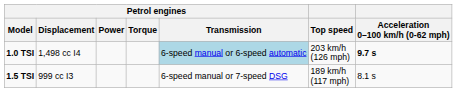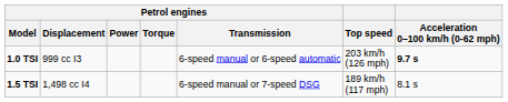 <table class="wikitable" style="text-align:left; font-size:90%;">
 <tr>
 <th colspan="5">Petrol engines</th>
 <th></th>
 <th></th>
 </tr>
 <tr>
 <th>Model</th>
 <th>Displacement</th>
 <th>Power</th>
 <th>Torque</th>
 <th>Transmission</th>
 <th>Top speed</th>
 <th><strong>Acceleration</strong><br><strong>0–100 km/h (0-62 mph)</strong></th>
 </tr>
 <tr>
 <td><strong>1.0 TSI</strong></td>
-<td>1,498 cc I4</td>
+<td>999 cc I3</td>
 <td></td>
 <td></td>
-<td style="background: lightblue;">6-speed <a href='#'>manual</a> or 6-speed <a href='#'>automatic</a></td>
+<td>6-speed <a href='#'>manual</a> or 6-speed <a href='#'>automatic</a></td>
 <td>203 km/h<br>(126 mph)</td>
 <td><strong>9.7 s</strong></td>
 </tr>
 <tr>
 <td><strong>1.5 TSI</strong></td>
-<td>999 cc I3</td>
+<td>1,498 cc I4</td>
 <td></td>
 <td></td>
 <td>6-speed manual or 7-speed <a href='#'>DSG</a></td>
 <td>189 km/h<br>(117 mph)</td>
 <td>8.1 s</td>
 </tr>
 </table>
